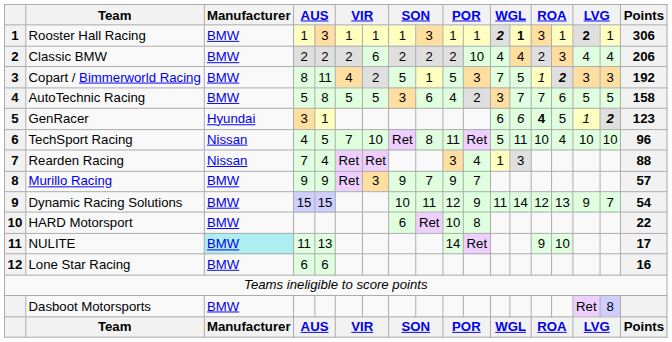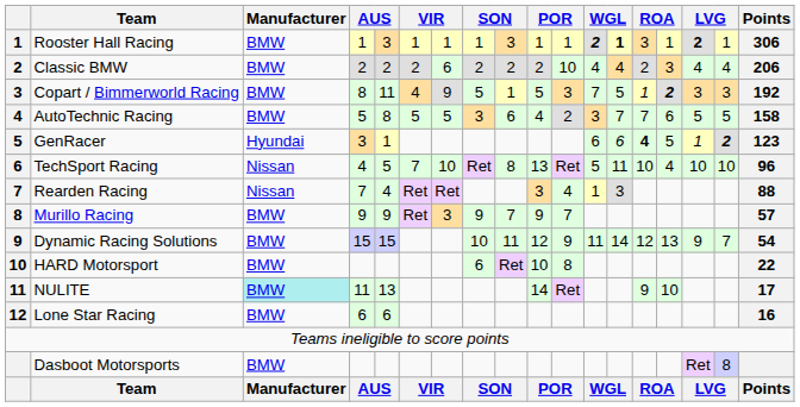 <table class="wikitable" style="font-size:85%; text-align:center;">
 <tr>
 <th></th>
 <th>Team</th>
 <th>Manufacturer</th>
 <th colspan=2><a href='#'>AUS</a><br></th>
 <th colspan=2><a href='#'>VIR</a><br></th>
 <th colspan=2><a href='#'>SON</a><br></th>
 <th colspan=2><a href='#'>POR</a><br></th>
 <th colspan=2><a href='#'>WGL</a><br></th>
 <th colspan=2><a href='#'>ROA</a><br></th>
 <th colspan=2><a href='#'>LVG</a><br></th>
 <th>Points</th>
 </tr>
 <tr>
 <th>1</th>
 <td align=left> Rooster Hall Racing</td>
 <td align=left><a href='#'>BMW</a></td>
 <td style="background:#ffffbf;">1</td>
 <td style="background:#ffdf9f;">3</td>
 <td style="background:#ffffbf;">1</td>
 <td style="background:#ffffbf;">1</td>
 <td style="background:#ffffbf;">1</td>
 <td style="background:#ffdf9f;">3</td>
 <td style="background:#ffffbf;">1</td>
 <td style="background:#ffffbf;">1</td>
 <td style="background:#dfdfdf;"><strong><em>2</em></strong></td>
 <td style="background:#ffffbf;"><strong>1</strong></td>
 <td style="background:#ffdf9f;">3</td>
 <td style="background:#ffffbf;">1</td>
 <td style="background:#dfdfdf;"><strong>2</strong></td>
 <td style="background:#ffffbf;">1</td>
 <th>306</th>
 </tr>
 <tr>
 <th>2</th>
 <td align=left> Classic BMW</td>
 <td align=left><a href='#'>BMW</a></td>
 <td style="background:#dfdfdf;">2</td>
 <td style="background:#dfdfdf;">2</td>
 <td style="background:#dfdfdf;">2</td>
 <td style="background:#dfffdf;">6</td>
 <td style="background:#dfdfdf;">2</td>
 <td style="background:#dfdfdf;">2</td>
 <td style="background:#dfdfdf;">2</td>
 <td style="background:#dfffdf;">10</td>
 <td style="background:#dfffdf;">4</td>
 <td style="background:#ffdf9f;">4</td>
 <td style="background:#dfdfdf;">2</td>
 <td style="background:#ffdf9f;">3</td>
 <td style="background:#dfffdf;">4</td>
 <td style="background:#dfffdf;">4</td>
 <th>206</th>
 </tr>
 <tr>
 <th>3</th>
 <td align=left> Copart / <a href='#'>Bimmerworld Racing</a></td>
 <td align=left><a href='#'>BMW</a></td>
 <td style="background:#dfffdf;">8</td>
 <td style="background:#dfffdf;">11</td>
 <td style="background:#ffdf9f;">4</td>
-<td style="background:#dfdfdf;">2</td>
+<td style="background:#dfdfdf;">9</td>
 <td style="background:#dfffdf;">5</td>
 <td style="background:#ffffbf;">1</td>
 <td style="background:#dfffdf;">5</td>
 <td style="background:#ffdf9f;">3</td>
 <td style="background:#dfffdf;">7</td>
 <td style="background:#dfffdf;">5</td>
 <td style="background:#ffffbf;"><em>1</em></td>
 <td style="background:#dfdfdf;"><strong><em>2</em></strong></td>
 <td style="background:#ffdf9f;">3</td>
 <td style="background:#ffdf9f;">3</td>
 <th>192</th>
 </tr>
 <tr>
 <th>4</th>
 <td align=left> AutoTechnic Racing</td>
 <td align=left><a href='#'>BMW</a></td>
 <td style="background:#dfffdf;">5</td>
 <td style="background:#dfffdf;">8</td>
 <td style="background:#dfffdf;">5</td>
 <td style="background:#dfffdf;">5</td>
 <td style="background:#ffdf9f;">3</td>
 <td style="background:#dfffdf;">6</td>
 <td style="background:#dfffdf;">4</td>
 <td style="background:#dfdfdf;">2</td>
 <td style="background:#ffdf9f;">3</td>
 <td style="background:#dfffdf;">7</td>
 <td style="background:#dfffdf;">7</td>
 <td style="background:#dfffdf;">6</td>
 <td style="background:#dfffdf;">5</td>
 <td style="background:#dfffdf;">5</td>
 <th>158</th>
 </tr>
 <tr>
 <th>5</th>
 <td align=left> GenRacer</td>
 <td align=left><a href='#'>Hyundai</a></td>
 <td style="background:#ffdf9f;">3</td>
 <td style="background:#ffffbf;">1</td>
 <td></td>
 <td></td>
 <td></td>
 <td></td>
 <td></td>
 <td></td>
 <td style="background:#dfffdf;">6</td>
 <td style="background:#dfffdf;"><em>6</em></td>
 <td style="background:#dfffdf;"><strong>4</strong></td>
 <td style="background:#dfffdf;">5</td>
 <td style="background:#ffffbf;"><em>1</em></td>
 <td style="background:#dfdfdf;"><strong><em>2</em></strong></td>
 <th>123</th>
 </tr>
 <tr>
 <th>6</th>
 <td align=left> TechSport Racing</td>
 <td align=left><a href='#'>Nissan</a></td>
 <td style="background:#dfffdf;">4</td>
 <td style="background:#dfffdf;">5</td>
 <td style="background:#dfffdf;">7</td>
 <td style="background:#dfffdf;">10</td>
 <td style="background:#efcfff;">Ret</td>
 <td style="background:#dfffdf;">8</td>
-<td style="background:#dfffdf;">11</td>
+<td style="background:#dfffdf;">13</td>
 <td style="background:#efcfff;">Ret</td>
 <td style="background:#dfffdf;">5</td>
 <td style="background:#dfffdf;">11</td>
 <td style="background:#dfffdf;">10</td>
 <td style="background:#dfffdf;">4</td>
 <td style="background:#dfffdf;">10</td>
 <td style="background:#dfffdf;">10</td>
 <th>96</th>
 </tr>
 <tr>
 <th>7</th>
 <td align=left> Rearden Racing</td>
 <td align=left><a href='#'>Nissan</a></td>
 <td style="background:#dfffdf;">7</td>
 <td style="background:#dfffdf;">4</td>
 <td style="background:#efcfff;">Ret</td>
 <td style="background:#efcfff;">Ret</td>
 <td></td>
 <td></td>
 <td style="background:#ffdf9f;">3</td>
 <td style="background:#dfffdf;">4</td>
 <td style="background:#ffffbf;">1</td>
 <td style="background:#dfdfdf;">3</td>
 <td></td>
 <td></td>
 <td></td>
 <td></td>
 <th>88</th>
 </tr>
 <tr>
 <th>8</th>
 <td align=left> <a href='#'>Murillo Racing</a></td>
 <td align=left><a href='#'>BMW</a></td>
 <td style="background:#dfffdf;">9</td>
 <td style="background:#dfffdf;">9</td>
 <td style="background:#efcfff;">Ret</td>
 <td style="background:#ffdf9f;">3</td>
 <td style="background:#dfffdf;">9</td>
 <td style="background:#dfffdf;">7</td>
 <td style="background:#dfffdf;">9</td>
 <td style="background:#dfffdf;">7</td>
 <td></td>
 <td></td>
 <td></td>
 <td></td>
 <td></td>
 <td></td>
 <th>57</th>
 </tr>
 <tr>
 <th>9</th>
 <td align=left> Dynamic Racing Solutions</td>
 <td align=left><a href='#'>BMW</a></td>
 <td style="background:#cfcfff;">15</td>
 <td style="background:#cfcfff;">15</td>
 <td></td>
 <td></td>
 <td style="background:#dfffdf;">10</td>
 <td style="background:#dfffdf;">11</td>
 <td style="background:#dfffdf;">12</td>
 <td style="background:#dfffdf;">9</td>
 <td style="background:#dfffdf;">11</td>
 <td style="background:#dfffdf;">14</td>
 <td style="background:#dfffdf;">12</td>
 <td style="background:#dfffdf;">13</td>
 <td style="background:#dfffdf;">9</td>
 <td style="background:#dfffdf;">7</td>
 <th>54</th>
 </tr>
 <tr>
 <th>10</th>
 <td align=left> HARD Motorsport</td>
 <td align=left><a href='#'>BMW</a></td>
 <td></td>
 <td></td>
 <td></td>
 <td></td>
 <td style="background:#dfffdf;">6</td>
 <td style="background:#efcfff;">Ret</td>
 <td style="background:#dfffdf;">10</td>
 <td style="background:#dfffdf;">8</td>
 <td></td>
 <td></td>
 <td></td>
 <td></td>
 <td></td>
 <td></td>
 <th>22</th>
 </tr>
 <tr>
 <th>11</th>
 <td align=left> NULITE</td>
 <td align=left style="background: paleturquoise;"><a href='#'>BMW</a></td>
 <td style="background:#dfffdf;">11</td>
 <td style="background:#dfffdf;">13</td>
 <td></td>
 <td></td>
 <td></td>
 <td></td>
 <td style="background:#dfffdf;">14</td>
 <td style="background:#efcfff;">Ret</td>
 <td></td>
 <td></td>
 <td style="background:#dfffdf;">9</td>
 <td style="background:#dfffdf;">10</td>
 <td></td>
 <td></td>
 <th>17</th>
 </tr>
 <tr>
 <th>12</th>
 <td align=left> Lone Star Racing</td>
 <td align=left><a href='#'>BMW</a></td>
 <td style="background:#dfffdf;">6</td>
 <td style="background:#dfffdf;">6</td>
 <td></td>
 <td></td>
 <td></td>
 <td></td>
 <td></td>
 <td></td>
 <td></td>
 <td></td>
 <td></td>
 <td></td>
 <td></td>
 <td></td>
 <th>16</th>
 </tr>
 <tr>
 <td colspan=18><em>Teams ineligible to score points</em></td>
 </tr>
 <tr>
 <th></th>
 <td align=left> Dasboot Motorsports</td>
 <td align=left><a href='#'>BMW</a></td>
 <td></td>
 <td></td>
 <td></td>
 <td></td>
 <td></td>
 <td></td>
 <td></td>
 <td></td>
 <td></td>
 <td></td>
 <td></td>
 <td></td>
 <td style="background:#efcfff;">Ret</td>
 <td style="background:#cfcfff;">8</td>
 <th></th>
 </tr>
 <tr>
 <th></th>
 <th>Team</th>
 <th>Manufacturer</th>
 <th colspan=2><a href='#'>AUS</a><br></th>
 <th colspan=2><a href='#'>VIR</a><br></th>
 <th colspan=2><a href='#'>SON</a><br></th>
 <th colspan=2><a href='#'>POR</a><br></th>
 <th colspan=2><a href='#'>WGL</a><br></th>
 <th colspan=2><a href='#'>ROA</a><br></th>
 <th colspan=2><a href='#'>LVG</a><br></th>
 <th>Points</th>
 </tr>
 </table>
